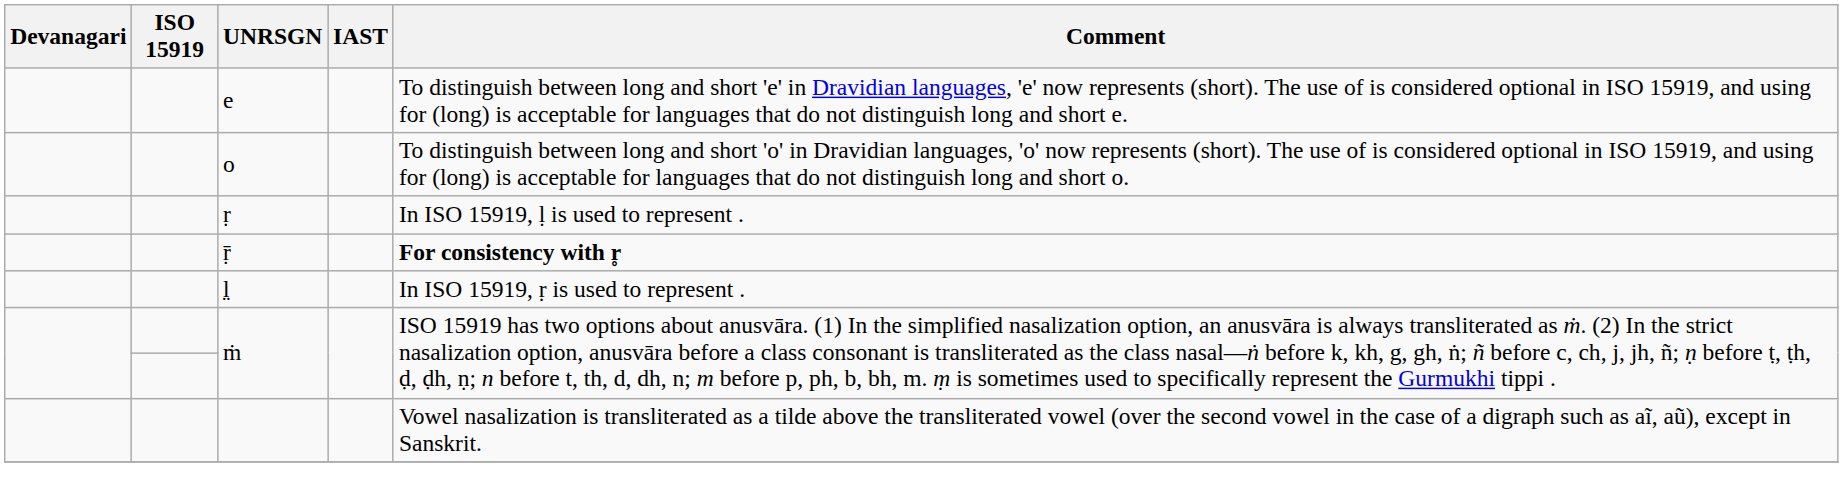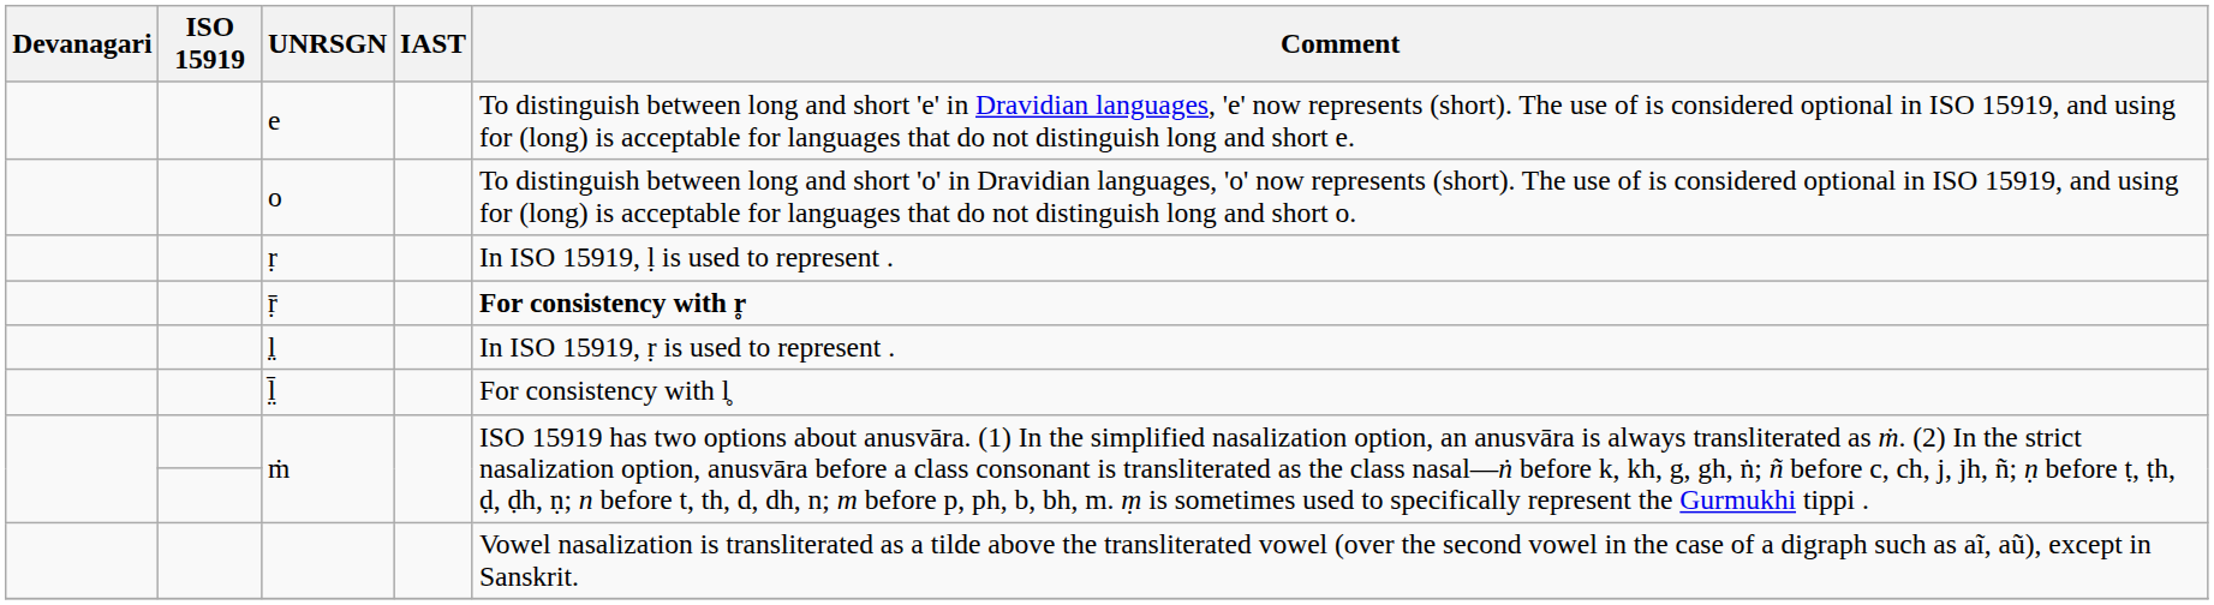 <table class="wikitable">
 <tr>
 <th>Devanagari</th>
 <th>ISO 15919</th>
 <th>UNRSGN</th>
 <th>IAST</th>
 <th>Comment</th>
 </tr>
 <tr>
 <td></td>
 <td></td>
 <td>e</td>
 <td></td>
 <td>To distinguish between long and short 'e' in <a href='#'>Dravidian languages</a>, 'e' now represents  (short). The use of  is considered optional in ISO 15919, and using  for  (long) is acceptable for languages that do not distinguish long and short e.</td>
 </tr>
 <tr>
 <td></td>
 <td></td>
 <td>o</td>
 <td></td>
 <td>To distinguish between long and short 'o' in Dravidian languages, 'o' now represents  (short). The use of  is considered optional in ISO 15919, and using  for  (long) is acceptable for languages that do not distinguish long and short o.</td>
 </tr>
 <tr>
 <td></td>
 <td></td>
 <td>ṛ</td>
 <td></td>
 <td>In ISO 15919, ḷ is used to represent .</td>
 </tr>
 <tr>
 <td></td>
 <td></td>
 <td>ṝ</td>
 <td></td>
 <td><strong>For consistency with r̥</strong></td>
 </tr>
 <tr>
 <td></td>
 <td></td>
 <td>l̤</td>
 <td></td>
 <td>In ISO 15919, ṛ is used to represent .</td>
 </tr>
 <tr>
+<td></td>
+<td></td>
+<td>l̤̄</td>
+<td></td>
+<td>For consistency with l̥</td>
+</tr>
+<tr>
 <td rowspan="2"></td>
 <td></td>
 <td rowspan="2">ṁ</td>
 <td rowspan="2"></td>
 <td rowspan="2">ISO 15919 has two options about anusvāra. (1) In the simplified nasalization option, an anusvāra is always transliterated as <em>ṁ</em>.  (2) In the strict nasalization option, anusvāra before a class consonant is transliterated as the class nasal—<em>ṅ</em> before k, kh, g, gh, ṅ; <em>ñ</em> before c, ch, j, jh, ñ; <em>ṇ</em> before ṭ, ṭh, ḍ, ḍh, ṇ; <em>n</em> before t, th, d, dh, n; <em>m</em> before p, ph, b, bh, m. <em>ṃ</em> is sometimes used to specifically represent the <a href='#'>Gurmukhi</a> tippi .</td>
 </tr>
 <tr>
 <td></td>
 </tr>
 <tr>
 <td></td>
 <td></td>
 <td></td>
 <td></td>
 <td>Vowel nasalization is transliterated as a tilde above the transliterated vowel (over the second vowel in the case of a digraph such as aĩ, aũ), except in Sanskrit.</td>
 </tr>
 <tr>
 </tr>
 </table>
